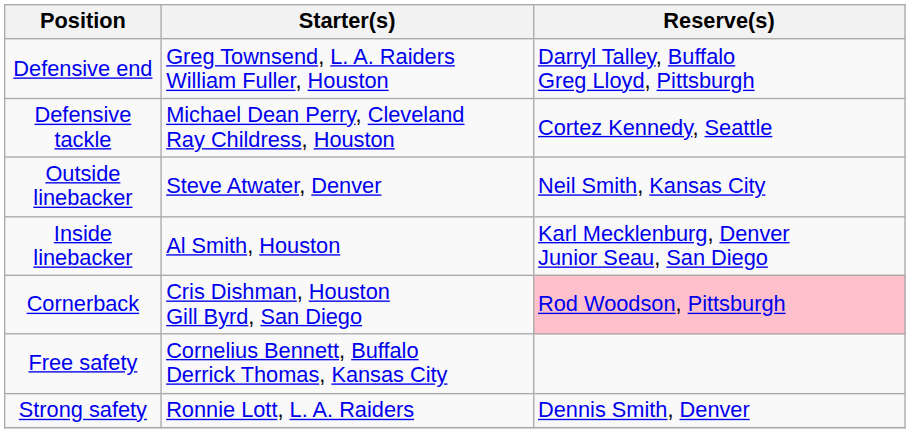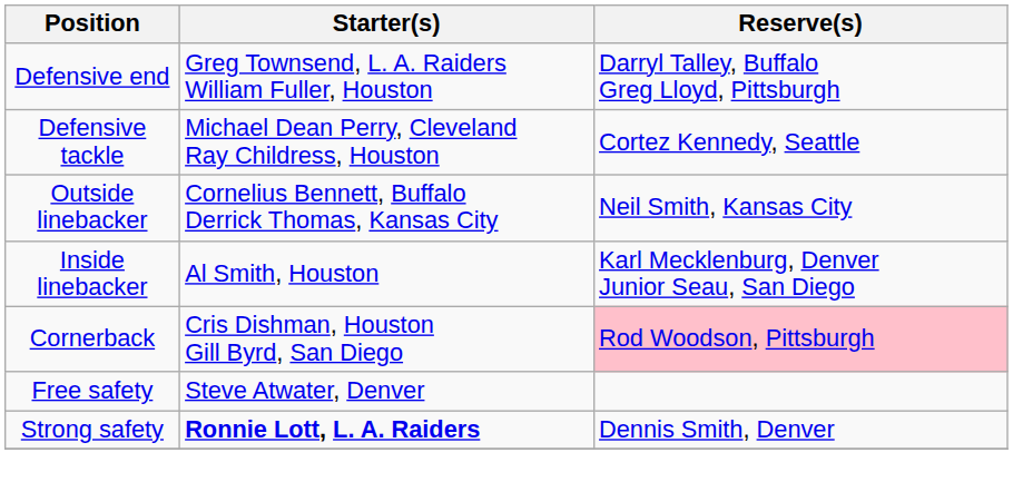 <table class="wikitable" width=75%>
 <tr>
 <th width=10%>Position</th>
 <th width=30%>Starter(s)</th>
 <th width=30%>Reserve(s)</th>
 </tr>
 <tr>
 <td align=center><a href='#'>Defensive end</a></td>
 <td> <a href='#'>Greg Townsend</a>, <a href='#'>L. A. Raiders</a><br> <a href='#'>William Fuller</a>, <a href='#'>Houston</a></td>
 <td> <a href='#'>Darryl Talley</a>, <a href='#'>Buffalo</a><br> <a href='#'>Greg Lloyd</a>, <a href='#'>Pittsburgh</a></td>
 </tr>
 <tr>
 <td align=center><a href='#'>Defensive tackle</a></td>
 <td> <a href='#'>Michael Dean Perry</a>, <a href='#'>Cleveland</a><br> <a href='#'>Ray Childress</a>, <a href='#'>Houston</a></td>
 <td> <a href='#'>Cortez Kennedy</a>, <a href='#'>Seattle</a></td>
 </tr>
 <tr>
 <td align=center><a href='#'>Outside linebacker</a></td>
-<td> <a href='#'>Steve Atwater</a>, <a href='#'>Denver</a></td>
+<td> <a href='#'>Cornelius Bennett</a>, <a href='#'>Buffalo</a><br> <a href='#'>Derrick Thomas</a>, <a href='#'>Kansas City</a></td>
 <td> <a href='#'>Neil Smith</a>, <a href='#'>Kansas City</a></td>
 </tr>
 <tr>
 <td align=center><a href='#'>Inside linebacker</a></td>
 <td> <a href='#'>Al Smith</a>, <a href='#'>Houston</a></td>
 <td> <a href='#'>Karl Mecklenburg</a>, <a href='#'>Denver</a><br> <a href='#'>Junior Seau</a>, <a href='#'>San Diego</a></td>
 </tr>
 <tr>
 <td align=center><a href='#'>Cornerback</a></td>
 <td> <a href='#'>Cris Dishman</a>, <a href='#'>Houston</a><br> <a href='#'>Gill Byrd</a>, <a href='#'>San Diego</a></td>
 <td style="background: pink;"> <a href='#'>Rod Woodson</a>, <a href='#'>Pittsburgh</a></td>
 </tr>
 <tr>
 <td align=center><a href='#'>Free safety</a></td>
-<td> <a href='#'>Cornelius Bennett</a>, <a href='#'>Buffalo</a><br> <a href='#'>Derrick Thomas</a>, <a href='#'>Kansas City</a></td>
+<td> <a href='#'>Steve Atwater</a>, <a href='#'>Denver</a></td>
 <td></td>
 </tr>
 <tr>
 <td align=center><a href='#'>Strong safety</a></td>
-<td> <a href='#'>Ronnie Lott</a>, <a href='#'>L. A. Raiders</a></td>
+<td><strong> <a href='#'>Ronnie Lott</a>, <a href='#'>L. A. Raiders</a></strong></td>
 <td> <a href='#'>Dennis Smith</a>, <a href='#'>Denver</a></td>
 </tr>
 <tr>
 </tr>
 </table>
